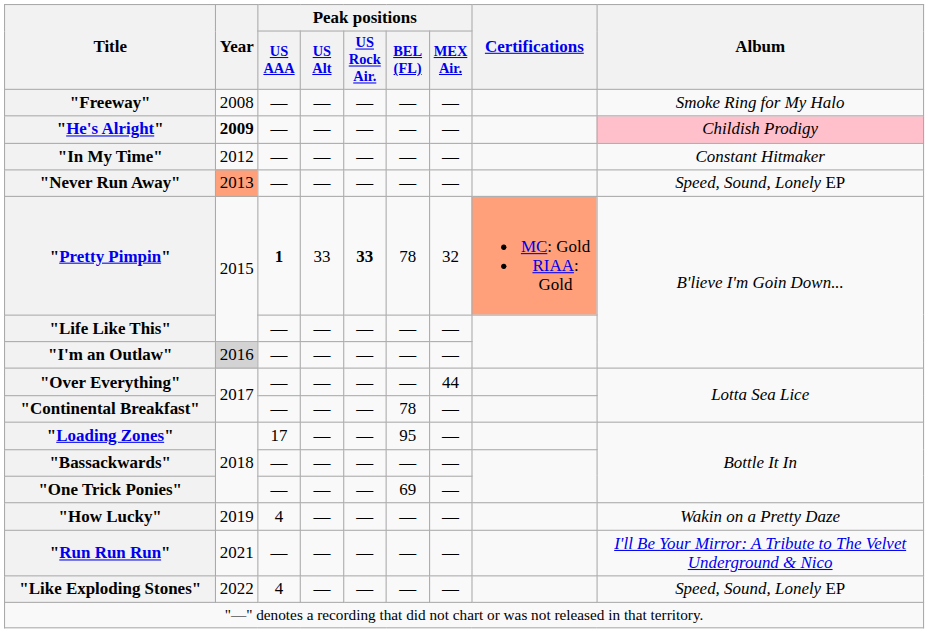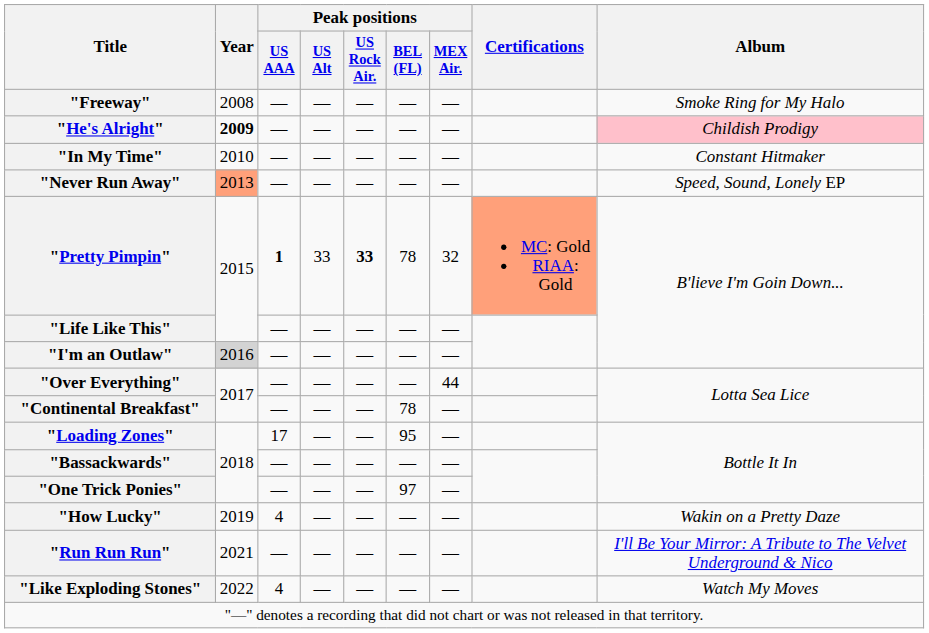 <table class="wikitable plainrowheaders" style="text-align:center;">
 <tr>
 <th scope="col" rowspan="2" style="width:12em;">Title</th>
 <th scope="col" rowspan="2">Year</th>
 <th scope="col" colspan="5">Peak positions</th>
 <th scope="col" rowspan="2"><a href='#'>Certifications</a></th>
 <th scope="col" rowspan="2">Album</th>
 </tr>
 <tr>
 <th scope="col" style="width:2.5em;font-size:85%;"><a href='#'>US<br>AAA</a><br></th>
 <th scope="col" style="width:2.5em;font-size:85%;"><a href='#'>US<br>Alt</a><br></th>
 <th scope="col" style="width:2.5em;font-size:85%;"><a href='#'>US<br>Rock<br>Air.</a><br></th>
 <th scope="col" style="width:2.5em;font-size:85%;"><a href='#'>BEL<br>(FL)</a><br></th>
 <th scope="col" style="width:2.5em;font-size:85%;"><a href='#'>MEX<br>Air.</a><br></th>
 </tr>
 <tr>
 <th scope="row">"Freeway"</th>
 <td>2008</td>
 <td>—</td>
 <td>—</td>
 <td>—</td>
 <td>—</td>
 <td>—</td>
 <td></td>
 <td><em>Smoke Ring for My Halo</em></td>
 </tr>
 <tr>
 <th scope="row">"<a href='#'>He's Alright</a>"</th>
 <td><strong>2009</strong></td>
 <td>—</td>
 <td>—</td>
 <td>—</td>
 <td>—</td>
 <td>—</td>
 <td></td>
 <td style="background: pink;"><em>Childish Prodigy</em></td>
 </tr>
 <tr>
 <th scope="row">"In My Time"</th>
-<td>2012</td>
+<td>2010</td>
 <td>—</td>
 <td>—</td>
 <td>—</td>
 <td>—</td>
 <td>—</td>
 <td></td>
 <td><em>Constant Hitmaker</em></td>
 </tr>
 <tr>
 <th scope="row">"Never Run Away"</th>
 <td style="background: lightsalmon;">2013</td>
 <td>—</td>
 <td>—</td>
 <td>—</td>
 <td>—</td>
 <td>—</td>
 <td></td>
 <td><em>Speed, Sound, Lonely</em> EP</td>
 </tr>
 <tr>
 <th scope="row">"<a href='#'>Pretty Pimpin</a>"</th>
 <td rowspan="2">2015</td>
 <td><strong>1</strong></td>
 <td>33</td>
 <td><strong>33</strong></td>
 <td>78</td>
 <td>32</td>
 <td style="background: lightsalmon;"><br><ul><li><a href='#'>MC</a>: Gold</li><li><a href='#'>RIAA</a>: Gold</li></ul></td>
 <td rowspan="3"><em>B'lieve I'm Goin Down...</em></td>
 </tr>
 <tr>
 <th scope="row">"Life Like This"</th>
 <td>—</td>
 <td>—</td>
 <td>—</td>
 <td>—</td>
 <td>—</td>
 </tr>
 <tr>
 <th scope="row">"I'm an Outlaw"</th>
 <td style="background: lightgrey;">2016</td>
 <td>—</td>
 <td>—</td>
 <td>—</td>
 <td>—</td>
 <td>—</td>
 </tr>
 <tr>
 <th scope="row">"Over Everything"<br></th>
 <td rowspan="2">2017</td>
 <td>—</td>
 <td>—</td>
 <td>—</td>
 <td>—</td>
 <td>44</td>
 <td></td>
 <td rowspan="2"><em>Lotta Sea Lice</em></td>
 </tr>
 <tr>
 <th scope="row">"Continental Breakfast"<br></th>
 <td>—</td>
 <td>—</td>
 <td>—</td>
 <td>78</td>
 <td>—</td>
 </tr>
 <tr>
 <th scope="row">"<a href='#'>Loading Zones</a>"</th>
 <td rowspan="3">2018</td>
 <td>17</td>
 <td>—</td>
 <td>—</td>
 <td>95</td>
 <td>—</td>
 <td></td>
 <td rowspan="3"><em>Bottle It In</em></td>
 </tr>
 <tr>
 <th scope="row">"Bassackwards"</th>
 <td>—</td>
 <td>—</td>
 <td>—</td>
 <td>—</td>
 <td>—</td>
 </tr>
 <tr>
 <th scope="row">"One Trick Ponies"</th>
 <td>—</td>
 <td>—</td>
 <td>—</td>
-<td>69</td>
+<td>97</td>
 <td>—</td>
 </tr>
 <tr>
 <th scope="row">"How Lucky"<br></th>
 <td>2019</td>
 <td>4</td>
 <td>—</td>
 <td>—</td>
 <td>—</td>
 <td>—</td>
 <td></td>
 <td><em>Wakin on a Pretty Daze</em></td>
 </tr>
 <tr>
 <th scope="row">"<a href='#'>Run Run Run</a>"</th>
 <td>2021</td>
 <td>—</td>
 <td>—</td>
 <td>—</td>
 <td>—</td>
 <td>—</td>
 <td></td>
 <td><em><a href='#'>I'll Be Your Mirror: A Tribute to The Velvet Underground & Nico</a></em></td>
 </tr>
 <tr>
 <th scope="row">"Like Exploding Stones"</th>
 <td>2022</td>
 <td>4</td>
 <td>—</td>
 <td>—</td>
 <td>—</td>
 <td>—</td>
 <td></td>
-<td><em>Speed, Sound, Lonely</em> EP</td>
+<td><em>Watch My Moves</em></td>
 </tr>
 <tr>
 <td colspan="9" style="font-size:90%">"—" denotes a recording that did not chart or was not released in that territory.</td>
 </tr>
 </table>
